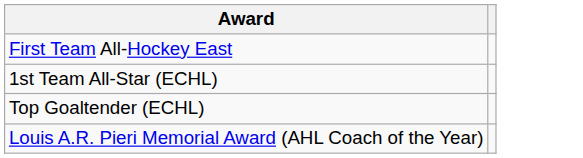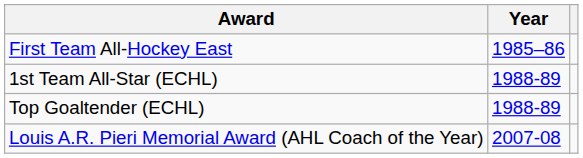 <table class="wikitable">
 <tr>
 <th>Award</th>
+<th>Year</th>
 <th></th>
 </tr>
 <tr>
 <td><a href='#'>First Team</a> All-<a href='#'>Hockey East</a></td>
+<td><a href='#'>1985–86</a></td>
 <td></td>
 </tr>
 <tr>
 <td>1st Team All-Star (ECHL)</td>
+<td><a href='#'>1988-89</a></td>
 <td></td>
 </tr>
 <tr>
 <td>Top Goaltender (ECHL)</td>
+<td><a href='#'>1988-89</a></td>
 <td></td>
 </tr>
 <tr>
 <td><a href='#'>Louis A.R. Pieri Memorial Award</a> (AHL Coach of the Year)</td>
+<td><a href='#'>2007-08</a></td>
 <td></td>
 </tr>
 </table>
